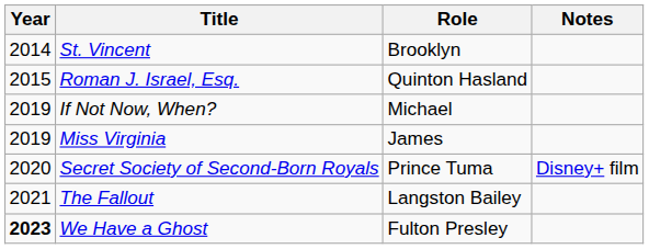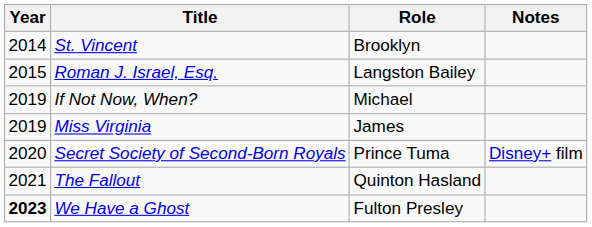 <table class="wikitable sortable">
 <tr>
 <th>Year</th>
 <th>Title</th>
 <th>Role</th>
 <th class="unsortable">Notes</th>
 </tr>
 <tr>
 <td>2014</td>
 <td><em><a href='#'>St. Vincent</a></em></td>
 <td>Brooklyn</td>
 <td></td>
 </tr>
 <tr>
 <td>2015</td>
 <td><em><a href='#'>Roman J. Israel, Esq.</a></em></td>
-<td>Quinton Hasland</td>
+<td>Langston Bailey</td>
 <td></td>
 </tr>
 <tr>
 <td>2019</td>
 <td><em>If Not Now, When?</em></td>
 <td>Michael</td>
 <td></td>
 </tr>
 <tr>
 <td>2019</td>
 <td><em><a href='#'>Miss Virginia</a></em></td>
 <td>James</td>
 <td></td>
 </tr>
 <tr>
 <td>2020</td>
 <td><em><a href='#'>Secret Society of Second-Born Royals</a></em></td>
 <td>Prince Tuma</td>
 <td><a href='#'>Disney+</a> film</td>
 </tr>
 <tr>
 <td>2021</td>
 <td><em><a href='#'>The Fallout</a></em></td>
-<td>Langston Bailey</td>
+<td>Quinton Hasland</td>
 <td></td>
 </tr>
 <tr>
 <td><strong>2023</strong></td>
 <td><em><a href='#'>We Have a Ghost</a></em></td>
 <td>Fulton Presley</td>
 <td></td>
 </tr>
 </table>
